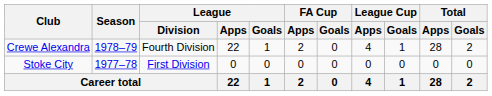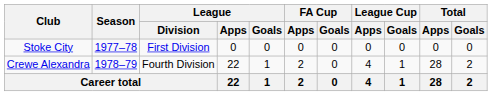 <table class="wikitable" style="text-align: center;">
 <tr>
 <th rowspan="2">Club</th>
 <th rowspan="2">Season</th>
 <th colspan="3">League</th>
 <th colspan="2">FA Cup</th>
 <th colspan="2">League Cup</th>
 <th colspan="2">Total</th>
 </tr>
 <tr>
 <th>Division</th>
 <th>Apps</th>
 <th>Goals</th>
 <th>Apps</th>
 <th>Goals</th>
 <th>Apps</th>
 <th>Goals</th>
 <th>Apps</th>
 <th>Goals</th>
 </tr>
 <tr>
+<td><a href='#'>Stoke City</a></td>
+<td><a href='#'>1977–78</a></td>
+<td><a href='#'>First Division</a></td>
+<td>0</td>
+<td>0</td>
+<td>0</td>
+<td>0</td>
+<td>0</td>
+<td>0</td>
+<td>0</td>
+<td>0</td>
+</tr>
+<tr>
 <td><a href='#'>Crewe Alexandra</a></td>
 <td><a href='#'>1978–79</a></td>
 <td>Fourth Division</td>
 <td>22</td>
 <td>1</td>
 <td>2</td>
 <td>0</td>
 <td>4</td>
 <td>1</td>
 <td>28</td>
 <td>2</td>
 </tr>
 <tr>
-<td><a href='#'>Stoke City</a></td>
-<td><a href='#'>1977–78</a></td>
-<td><a href='#'>First Division</a></td>
-<td>0</td>
-<td>0</td>
-<td>0</td>
-<td>0</td>
-<td>0</td>
-<td>0</td>
-<td>0</td>
-<td>0</td>
-</tr>
-<tr>
 <th colspan="3">Career total</th>
 <th>22</th>
 <th>1</th>
 <th>2</th>
 <th>0</th>
 <th>4</th>
 <th>1</th>
 <th>28</th>
 <th>2</th>
 </tr>
 </table>
